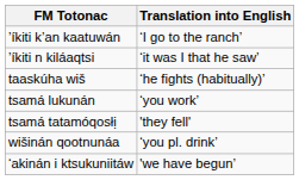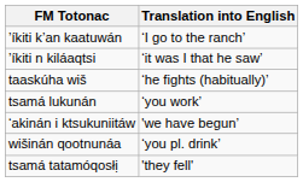 <table class="wikitable">
 <tr>
 <th>FM Totonac</th>
 <th>Translation into English</th>
 </tr>
 <tr>
 <td>’íkiti k’an kaatuwán</td>
 <td>‘I go to the ranch’</td>
 </tr>
 <tr>
 <td>’íkiti n kiláaqtsi</td>
 <td>‘it was I that he saw’</td>
 </tr>
 <tr>
 <td>taaskúha wiš</td>
 <td>‘he fights (habitually)’</td>
 </tr>
 <tr>
 <td>tsamá lukunán</td>
 <td>‘you work’</td>
 </tr>
 <tr>
-<td>tsamá tatamóqosłị</td>
-<td>'they fell'</td>
+<td>‘akinán i ktsukuniitáw</td>
+<td>'we have begun’</td>
 </tr>
 <tr>
 <td>wišinán qootnunáa</td>
 <td>‘you pl. drink’</td>
 </tr>
 <tr>
-<td>‘akinán i ktsukuniitáw</td>
-<td>'we have begun’</td>
+<td>tsamá tatamóqosłị</td>
+<td>'they fell'</td>
 </tr>
 </table>
